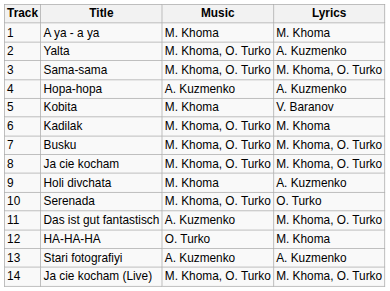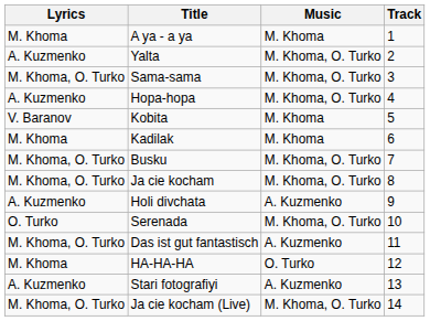 <table class="wikitable">
 <tr>
-<th>Track</th>
+<th>Lyrics</th>
 <th>Title</th>
 <th>Music</th>
-<th>Lyrics</th>
+<th>Track</th>
 </tr>
 <tr>
-<td>1</td>
+<td>M. Khoma</td>
 <td>A ya - a ya</td>
 <td>M. Khoma</td>
-<td>M. Khoma</td>
+<td>1</td>
 </tr>
 <tr>
-<td>2</td>
+<td>A. Kuzmenko</td>
 <td>Yalta</td>
 <td>M. Khoma, O. Turko</td>
-<td>A. Kuzmenko</td>
+<td>2</td>
 </tr>
 <tr>
-<td>3</td>
+<td>M. Khoma, O. Turko</td>
 <td>Sama-sama</td>
 <td>M. Khoma, O. Turko</td>
-<td>M. Khoma, O. Turko</td>
+<td>3</td>
 </tr>
 <tr>
+<td>A. Kuzmenko</td>
+<td>Hopa-hopa</td>
+<td>M. Khoma, O. Turko</td>
 <td>4</td>
-<td>Hopa-hopa</td>
-<td>A. Kuzmenko</td>
-<td>A. Kuzmenko</td>
 </tr>
 <tr>
-<td>5</td>
+<td>V. Baranov</td>
 <td>Kobita</td>
 <td>M. Khoma</td>
-<td>V. Baranov</td>
+<td>5</td>
 </tr>
 <tr>
+<td>M. Khoma</td>
+<td>Kadilak</td>
+<td>M. Khoma</td>
 <td>6</td>
-<td>Kadilak</td>
-<td>M. Khoma, O. Turko</td>
-<td>M. Khoma</td>
 </tr>
 <tr>
-<td>7</td>
+<td>M. Khoma, O. Turko</td>
 <td>Busku</td>
 <td>M. Khoma, O. Turko</td>
-<td>M. Khoma, O. Turko</td>
+<td>7</td>
 </tr>
 <tr>
-<td>8</td>
+<td>M. Khoma, O. Turko</td>
 <td>Ja cie kocham</td>
 <td>M. Khoma, O. Turko</td>
-<td>M. Khoma, O. Turko</td>
+<td>8</td>
 </tr>
 <tr>
+<td>A. Kuzmenko</td>
+<td>Holi divchata</td>
+<td>A. Kuzmenko</td>
 <td>9</td>
-<td>Holi divchata</td>
-<td>M. Khoma</td>
-<td>A. Kuzmenko</td>
 </tr>
 <tr>
-<td>10</td>
+<td>O. Turko</td>
 <td>Serenada</td>
 <td>M. Khoma, O. Turko</td>
-<td>O. Turko</td>
+<td>10</td>
 </tr>
 <tr>
-<td>11</td>
+<td>M. Khoma, O. Turko</td>
 <td>Das ist gut fantastisch</td>
 <td>A. Kuzmenko</td>
-<td>M. Khoma, O. Turko</td>
+<td>11</td>
 </tr>
 <tr>
-<td>12</td>
+<td>M. Khoma</td>
 <td>HA-HA-HA</td>
 <td>O. Turko</td>
-<td>M. Khoma</td>
+<td>12</td>
 </tr>
 <tr>
-<td>13</td>
+<td>A. Kuzmenko</td>
 <td>Stari fotografiyi</td>
 <td>A. Kuzmenko</td>
-<td>A. Kuzmenko</td>
+<td>13</td>
 </tr>
 <tr>
-<td>14</td>
+<td>M. Khoma, O. Turko</td>
 <td>Ja cie kocham (Live)</td>
 <td>M. Khoma, O. Turko</td>
-<td>M. Khoma, O. Turko</td>
+<td>14</td>
 </tr>
 </table>
